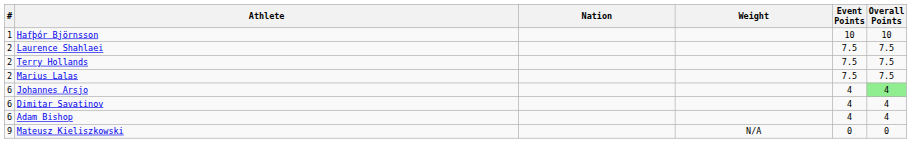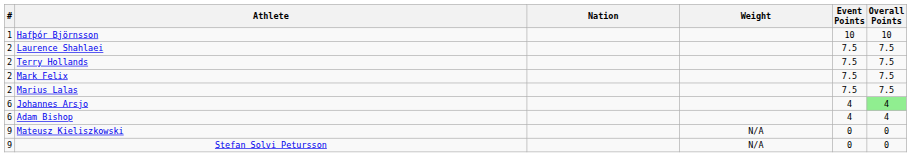 <table class="wikitable sortable" style="text-align:center;width: 70%;">
 <tr>
 <th scope="col" style="width: 10px;">#</th>
 <th scope="col">Athlete</th>
 <th scope="col">Nation</th>
 <th scope="col">Weight</th>
 <th scope="col" style="width: 10px;">Event Points</th>
 <th scope="col" style="width: 10px;">Overall Points</th>
 </tr>
 <tr>
 <td>1</td>
 <td align=left><a href='#'>Hafþór Björnsson</a></td>
 <td align=left></td>
 <td></td>
 <td>10</td>
 <td>10</td>
 </tr>
 <tr>
 <td>2</td>
 <td align=left><a href='#'>Laurence Shahlaei</a></td>
 <td align=left></td>
 <td></td>
 <td>7.5</td>
 <td>7.5</td>
 </tr>
 <tr>
 <td>2</td>
 <td align=left><a href='#'>Terry Hollands</a></td>
 <td align=left></td>
 <td></td>
 <td>7.5</td>
 <td>7.5</td>
 </tr>
 <tr>
 <td>2</td>
+<td align=left><a href='#'>Mark Felix</a></td>
+<td align=left></td>
+<td></td>
+<td>7.5</td>
+<td>7.5</td>
+</tr>
+<tr>
+<td>2</td>
 <td align=left><a href='#'>Marius Lalas</a></td>
 <td align=left></td>
 <td></td>
 <td>7.5</td>
 <td>7.5</td>
 </tr>
 <tr>
 <td>6</td>
 <td align=left><a href='#'>Johannes Arsjo</a></td>
 <td align=left></td>
 <td></td>
 <td>4</td>
 <td style="background: lightgreen;">4</td>
-</tr>
-<tr>
-<td>6</td>
-<td align=left><a href='#'>Dimitar Savatinov</a></td>
-<td align=left></td>
-<td></td>
-<td>4</td>
-<td>4</td>
 </tr>
 <tr>
 <td>6</td>
 <td align=left><a href='#'>Adam Bishop</a></td>
 <td align=left></td>
 <td></td>
 <td>4</td>
 <td>4</td>
 </tr>
 <tr>
 <td>9</td>
 <td align=left><a href='#'>Mateusz Kieliszkowski</a></td>
 <td align=left></td>
 <td>N/A</td>
 <td>0</td>
 <td>0</td>
 </tr>
+<tr>
+<td>9</td>
+<td><a href='#'>Stefan Solvi Petursson</a></td>
+<td align=left></td>
+<td>N/A</td>
+<td>0</td>
+<td>0</td>
+</tr>
 </table>
